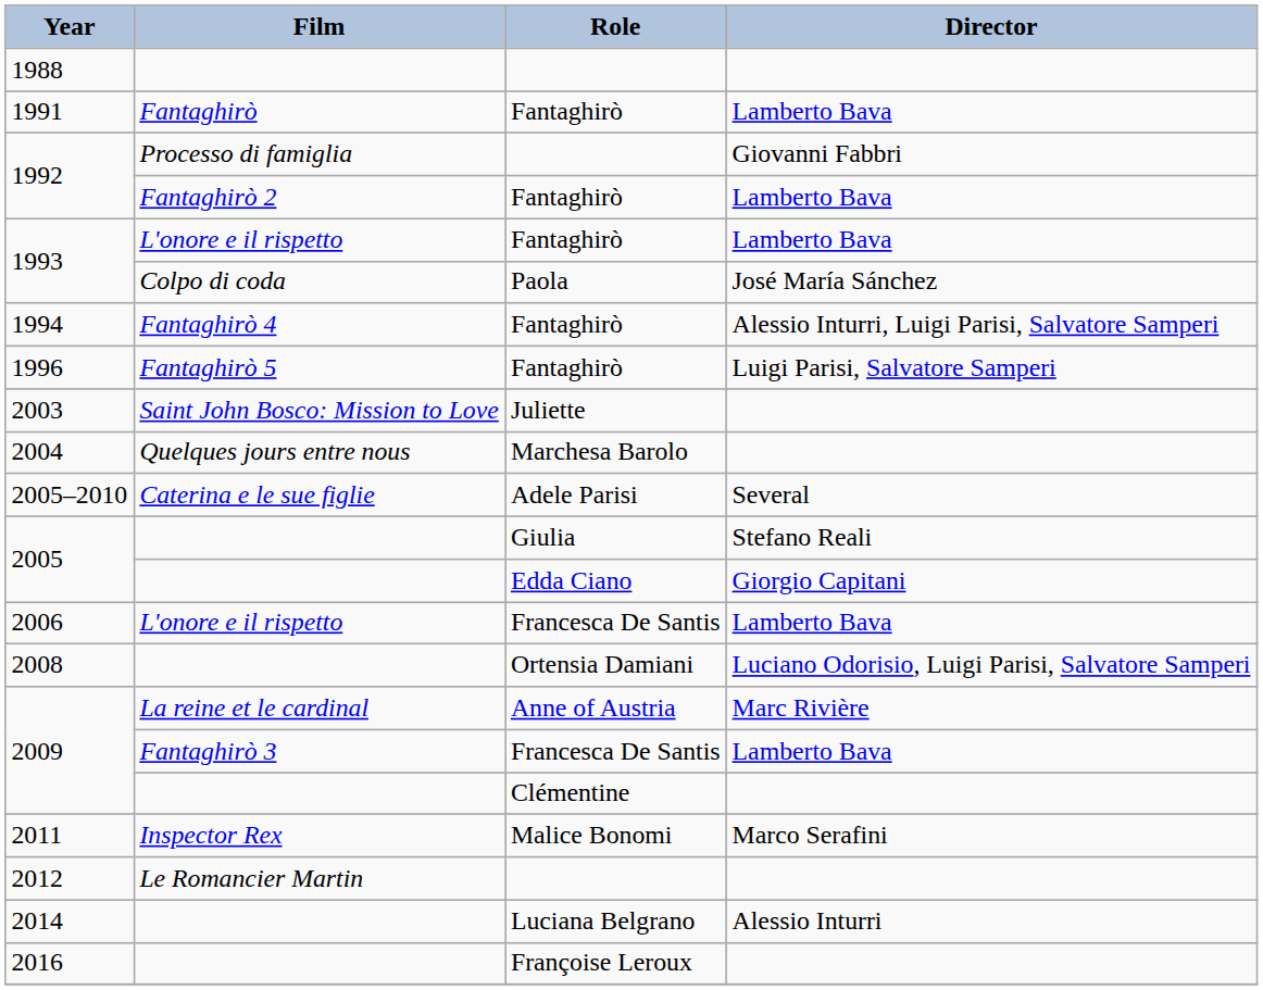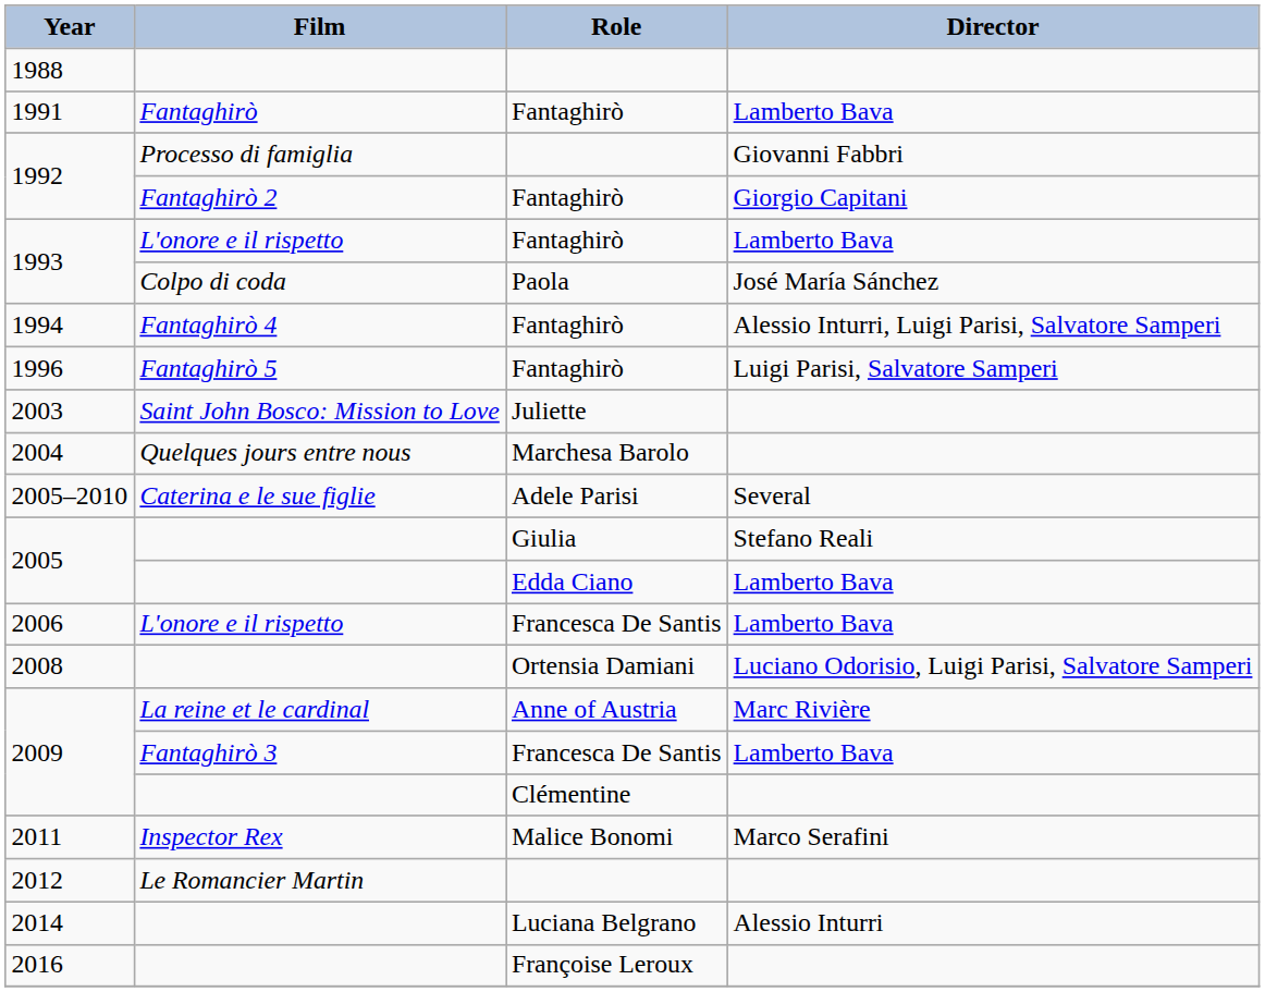 <table class="wikitable sortable" style="font-size: 90%; background: #f9f9f9">
 <tr align="center">
 <th style="background:#B0C4DE;">Year</th>
 <th style="background:#B0C4DE;">Film</th>
 <th style="background:#B0C4DE;">Role</th>
 <th style="background:#B0C4DE;">Director</th>
 </tr>
 <tr>
 <td>1988</td>
 <td><em></em></td>
 <td></td>
 <td></td>
 </tr>
 <tr>
 <td rowspan="1">1991</td>
 <td><em><a href='#'>Fantaghirò</a></em></td>
 <td>Fantaghirò</td>
 <td><a href='#'>Lamberto Bava</a></td>
 </tr>
 <tr>
 <td rowspan="2">1992</td>
 <td><em>Processo di famiglia</em></td>
 <td></td>
 <td>Giovanni Fabbri</td>
 </tr>
 <tr>
 <td><em><a href='#'>Fantaghirò 2</a></em></td>
 <td>Fantaghirò</td>
-<td><a href='#'>Lamberto Bava</a></td>
+<td><a href='#'>Giorgio Capitani</a></td>
 </tr>
 <tr>
 <td rowspan="2">1993</td>
 <td><em><a href='#'>L'onore e il rispetto</a></em></td>
 <td>Fantaghirò</td>
 <td><a href='#'>Lamberto Bava</a></td>
 </tr>
 <tr>
 <td><em>Colpo di coda</em></td>
 <td>Paola</td>
 <td>José María Sánchez</td>
 </tr>
 <tr>
 <td rowspan="1">1994</td>
 <td><em><a href='#'>Fantaghirò 4</a></em></td>
 <td>Fantaghirò</td>
 <td>Alessio Inturri, Luigi Parisi, <a href='#'>Salvatore Samperi</a></td>
 </tr>
 <tr>
 <td>1996</td>
 <td><em><a href='#'>Fantaghirò 5</a></em></td>
 <td>Fantaghirò</td>
 <td>Luigi Parisi, <a href='#'>Salvatore Samperi</a></td>
 </tr>
 <tr>
 <td rowspan="1">2003</td>
 <td><em><a href='#'>Saint John Bosco: Mission to Love</a></em></td>
 <td>Juliette</td>
 <td></td>
 </tr>
 <tr>
 <td>2004</td>
 <td><em>Quelques jours entre nous</em></td>
 <td>Marchesa Barolo</td>
 <td></td>
 </tr>
 <tr>
 <td rowspan="1">2005–2010</td>
 <td><em><a href='#'>Caterina e le sue figlie</a></em></td>
 <td>Adele Parisi</td>
 <td>Several</td>
 </tr>
 <tr>
 <td rowspan="2">2005</td>
 <td><em></em></td>
 <td>Giulia</td>
 <td>Stefano Reali</td>
 </tr>
 <tr>
 <td><em></em></td>
 <td><a href='#'>Edda Ciano</a></td>
-<td><a href='#'>Giorgio Capitani</a></td>
+<td><a href='#'>Lamberto Bava</a></td>
 </tr>
 <tr>
 <td rowspan="1">2006</td>
 <td><em><a href='#'>L'onore e il rispetto</a></em></td>
 <td>Francesca De Santis</td>
 <td><a href='#'>Lamberto Bava</a></td>
 </tr>
 <tr>
 <td>2008</td>
 <td><em></em></td>
 <td>Ortensia Damiani</td>
 <td><a href='#'>Luciano Odorisio</a>, Luigi Parisi, <a href='#'>Salvatore Samperi</a></td>
 </tr>
 <tr>
 <td rowspan="3">2009</td>
 <td><em><a href='#'>La reine et le cardinal</a></em></td>
 <td><a href='#'>Anne of Austria</a></td>
 <td><a href='#'>Marc Rivière</a></td>
 </tr>
 <tr>
 <td><em><a href='#'>Fantaghirò 3</a></em></td>
 <td>Francesca De Santis</td>
 <td><a href='#'>Lamberto Bava</a></td>
 </tr>
 <tr>
 <td><em></em></td>
 <td>Clémentine</td>
 <td></td>
 </tr>
 <tr>
 <td>2011</td>
 <td><em><a href='#'>Inspector Rex</a></em></td>
 <td>Malice Bonomi</td>
 <td>Marco Serafini</td>
 </tr>
 <tr>
 <td rowspan="1">2012</td>
 <td><em>Le Romancier Martin</em></td>
 <td></td>
 <td></td>
 </tr>
 <tr>
 <td rowspan="1">2014</td>
 <td><em></em></td>
 <td>Luciana Belgrano</td>
 <td>Alessio Inturri</td>
 </tr>
 <tr>
 <td>2016</td>
 <td><em></em></td>
 <td>Françoise Leroux</td>
 <td></td>
 </tr>
 <tr>
 </tr>
 </table>
